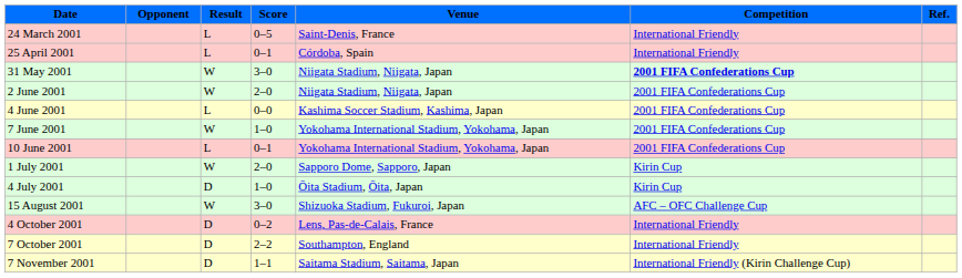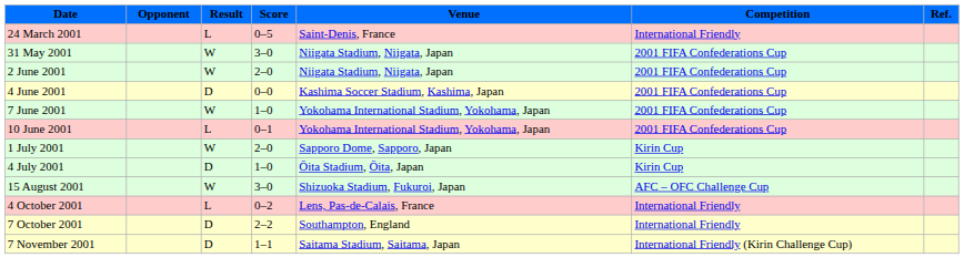 <table width=100% class="wikitable">
 <tr>
 <th style="background:#0070FF;"><span>Date</span></th>
 <th style="background:#0070FF;"><span>Opponent</span></th>
 <th style="background:#0070FF;"><span>Result</span></th>
 <th style="background:#0070FF;"><span>Score</span></th>
 <th style="background:#0070FF;"><span>Venue</span></th>
 <th style="background:#0070FF;"><span>Competition</span></th>
 <th style="background:#0070FF;"><span>Ref.</span></th>
 </tr>
 <tr>
 </tr>
 <tr style="background:#FCC;">
 <td>24 March 2001</td>
 <td></td>
 <td>L</td>
 <td>0–5</td>
 <td> <a href='#'>Saint-Denis</a>, France</td>
 <td><a href='#'>International Friendly</a></td>
 <td></td>
 </tr>
-<tr style="background:#FCC;">
-<td>25 April 2001</td>
-<td></td>
-<td>L</td>
-<td>0–1</td>
-<td> <a href='#'>Córdoba</a>, Spain</td>
-<td><a href='#'>International Friendly</a></td>
-<td></td>
-</tr>
 <tr style="background:#dfd;">
 <td>31 May 2001</td>
 <td></td>
 <td>W</td>
 <td>3–0</td>
 <td> <a href='#'>Niigata Stadium</a>, <a href='#'>Niigata</a>, Japan</td>
-<td><strong><a href='#'>2001 FIFA Confederations Cup</a></strong></td>
+<td><a href='#'>2001 FIFA Confederations Cup</a></td>
 <td></td>
 </tr>
 <tr style="background:#dfd;">
 <td>2 June 2001</td>
 <td></td>
 <td>W</td>
 <td>2–0</td>
 <td> <a href='#'>Niigata Stadium</a>, <a href='#'>Niigata</a>, Japan</td>
 <td><a href='#'>2001 FIFA Confederations Cup</a></td>
 <td></td>
 </tr>
 <tr style="background:#ffc;">
 <td>4 June 2001</td>
 <td></td>
-<td>L</td>
+<td>D</td>
 <td>0–0</td>
 <td> <a href='#'>Kashima Soccer Stadium</a>, <a href='#'>Kashima</a>, Japan</td>
 <td><a href='#'>2001 FIFA Confederations Cup</a></td>
 <td></td>
 </tr>
 <tr style="background:#dfd;">
 <td>7 June 2001</td>
 <td></td>
 <td>W</td>
 <td>1–0</td>
 <td> <a href='#'>Yokohama International Stadium</a>, <a href='#'>Yokohama</a>, Japan</td>
 <td><a href='#'>2001 FIFA Confederations Cup</a></td>
 <td></td>
 </tr>
 <tr style="background:#FCC;">
 <td>10 June 2001</td>
 <td></td>
 <td>L</td>
 <td>0–1</td>
 <td> <a href='#'>Yokohama International Stadium</a>, <a href='#'>Yokohama</a>, Japan</td>
 <td><a href='#'>2001 FIFA Confederations Cup</a></td>
 <td></td>
 </tr>
 <tr style="background:#dfd;">
 <td>1 July 2001</td>
 <td></td>
 <td>W</td>
 <td>2–0</td>
 <td> <a href='#'>Sapporo Dome</a>, <a href='#'>Sapporo</a>, Japan</td>
 <td><a href='#'>Kirin Cup</a></td>
 <td></td>
 </tr>
 <tr style="background:#dfd;">
 <td>4 July 2001</td>
 <td></td>
 <td>D</td>
 <td>1–0</td>
 <td> <a href='#'>Ōita Stadium</a>, <a href='#'>Ōita</a>, Japan</td>
 <td><a href='#'>Kirin Cup</a></td>
 <td></td>
 </tr>
 <tr style="background:#dfd;">
 <td>15 August 2001</td>
 <td></td>
 <td>W</td>
 <td>3–0</td>
 <td> <a href='#'>Shizuoka Stadium</a>, <a href='#'>Fukuroi</a>, Japan</td>
 <td><a href='#'>AFC – OFC Challenge Cup</a></td>
 <td></td>
 </tr>
 <tr style="background:#FCC;">
 <td>4 October 2001</td>
 <td></td>
-<td>D</td>
+<td>L</td>
 <td>0–2</td>
 <td> <a href='#'>Lens, Pas-de-Calais</a>, France</td>
 <td><a href='#'>International Friendly</a></td>
 <td></td>
 </tr>
 <tr style="background:#ffc;">
 <td>7 October 2001</td>
 <td></td>
 <td>D</td>
 <td>2–2</td>
 <td> <a href='#'>Southampton</a>, England</td>
 <td><a href='#'>International Friendly</a></td>
 <td></td>
 </tr>
 <tr style="background:#ffc;">
 <td>7 November 2001</td>
 <td></td>
 <td>D</td>
 <td>1–1</td>
 <td> <a href='#'>Saitama Stadium</a>, <a href='#'>Saitama</a>, Japan</td>
 <td><a href='#'>International Friendly</a> (Kirin Challenge Cup)</td>
 <td></td>
 </tr>
 </table>
